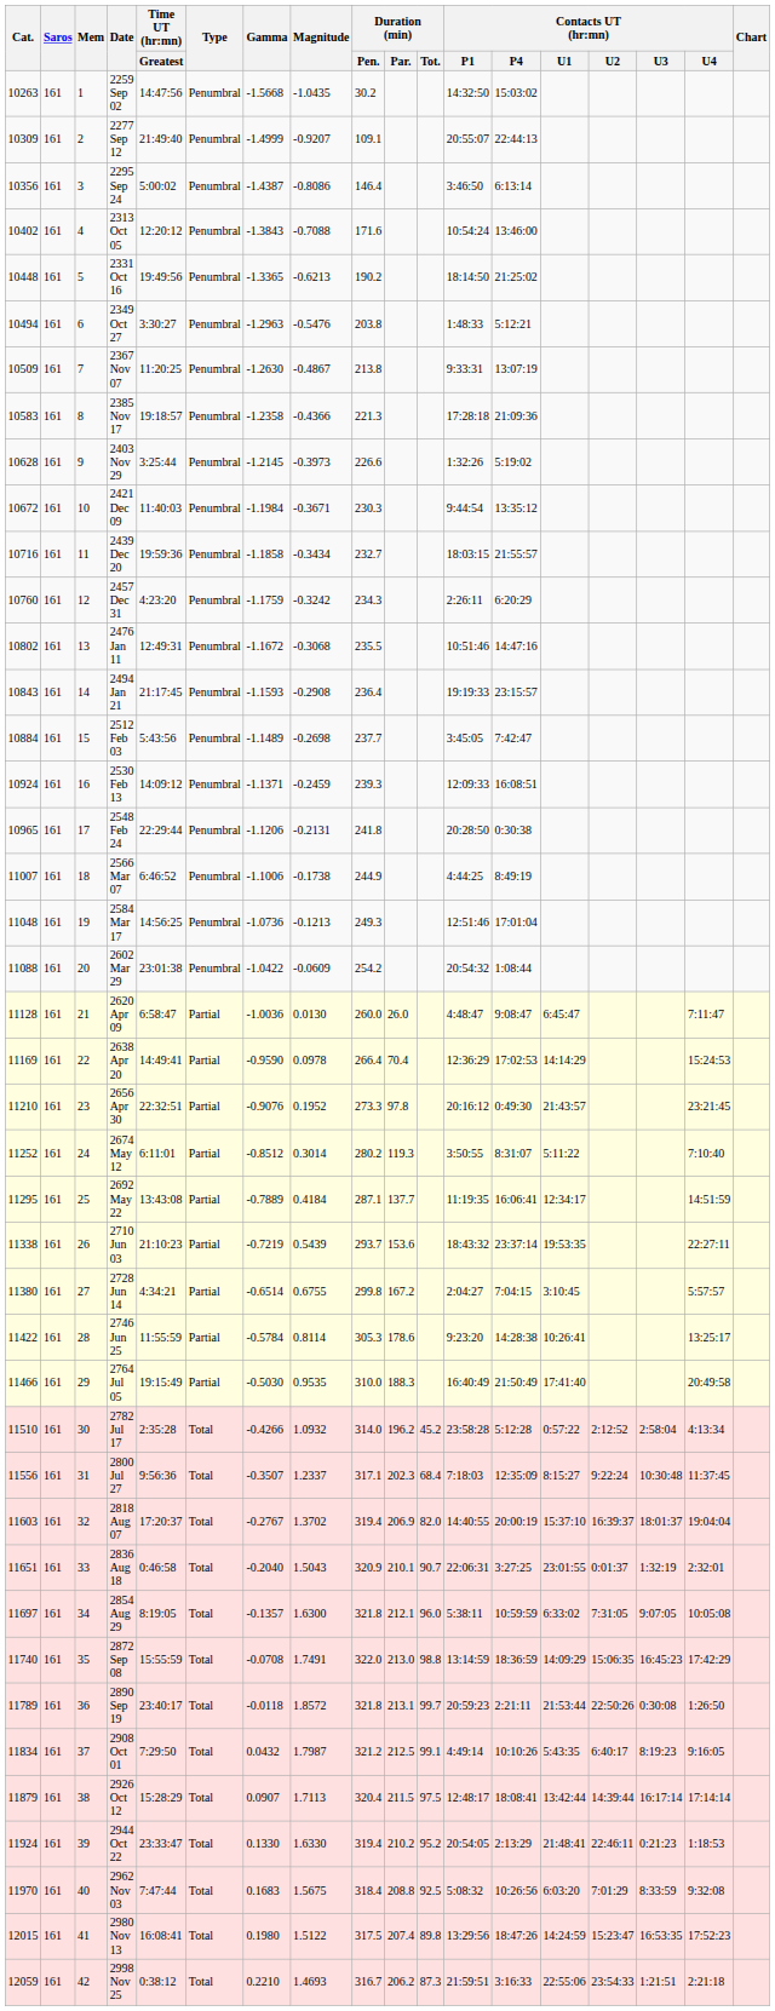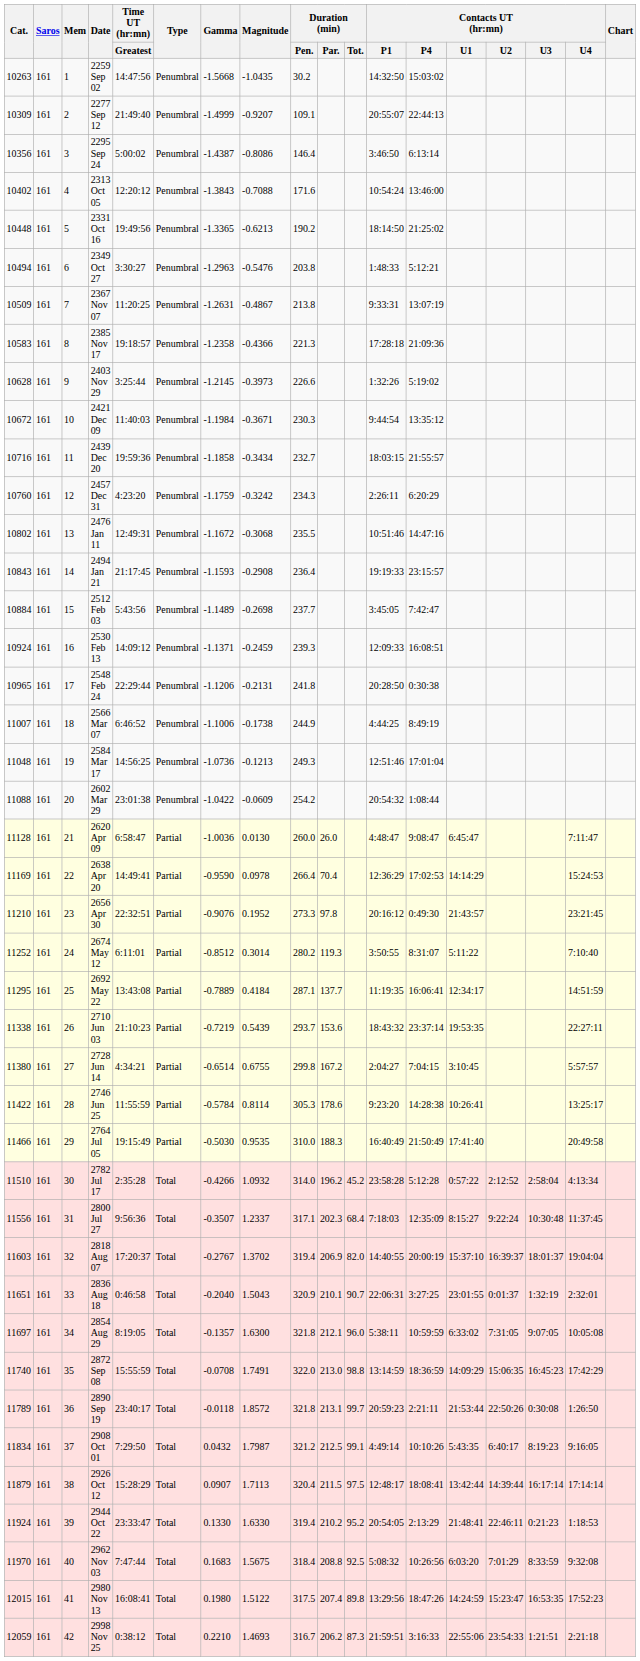 <table class=wikitable>
 <tr>
 <th rowspan=2>Cat.</th>
 <th rowspan=2><a href='#'>Saros</a></th>
 <th rowspan=2>Mem</th>
 <th rowspan=2>Date</th>
 <th>Time UT<br>(hr:mn)</th>
 <th rowspan=2>Type</th>
 <th rowspan=2>Gamma</th>
 <th rowspan=2>Magnitude</th>
 <th colspan=3>Duration<br>(min)</th>
 <th colspan=6>Contacts UT<br>(hr:mn)</th>
 <th rowspan=2>Chart</th>
 </tr>
 <tr>
 <th>Greatest</th>
 <th>Pen.</th>
 <th>Par.</th>
 <th>Tot.</th>
 <th>P1</th>
 <th>P4</th>
 <th>U1</th>
 <th>U2</th>
 <th>U3</th>
 <th>U4</th>
 </tr>
 <tr>
 <td>10263</td>
 <td>161</td>
 <td>1</td>
 <td>2259 Sep 02</td>
 <td>14:47:56</td>
 <td>Penumbral</td>
 <td>-1.5668</td>
 <td>-1.0435</td>
 <td>30.2</td>
 <td></td>
 <td></td>
 <td>14:32:50</td>
 <td>15:03:02</td>
 <td></td>
 <td></td>
 <td></td>
 <td></td>
 <td></td>
 </tr>
 <tr>
 <td>10309</td>
 <td>161</td>
 <td>2</td>
 <td>2277 Sep 12</td>
 <td>21:49:40</td>
 <td>Penumbral</td>
 <td>-1.4999</td>
 <td>-0.9207</td>
 <td>109.1</td>
 <td></td>
 <td></td>
 <td>20:55:07</td>
 <td>22:44:13</td>
 <td></td>
 <td></td>
 <td></td>
 <td></td>
 <td></td>
 </tr>
 <tr>
 <td>10356</td>
 <td>161</td>
 <td>3</td>
 <td>2295 Sep 24</td>
 <td>5:00:02</td>
 <td>Penumbral</td>
 <td>-1.4387</td>
 <td>-0.8086</td>
 <td>146.4</td>
 <td></td>
 <td></td>
 <td>3:46:50</td>
 <td>6:13:14</td>
 <td></td>
 <td></td>
 <td></td>
 <td></td>
 <td></td>
 </tr>
 <tr>
 <td>10402</td>
 <td>161</td>
 <td>4</td>
 <td>2313 Oct 05</td>
 <td>12:20:12</td>
 <td>Penumbral</td>
 <td>-1.3843</td>
 <td>-0.7088</td>
 <td>171.6</td>
 <td></td>
 <td></td>
 <td>10:54:24</td>
 <td>13:46:00</td>
 <td></td>
 <td></td>
 <td></td>
 <td></td>
 <td></td>
 </tr>
 <tr>
 <td>10448</td>
 <td>161</td>
 <td>5</td>
 <td>2331 Oct 16</td>
 <td>19:49:56</td>
 <td>Penumbral</td>
 <td>-1.3365</td>
 <td>-0.6213</td>
 <td>190.2</td>
 <td></td>
 <td></td>
 <td>18:14:50</td>
 <td>21:25:02</td>
 <td></td>
 <td></td>
 <td></td>
 <td></td>
 <td></td>
 </tr>
 <tr>
 <td>10494</td>
 <td>161</td>
 <td>6</td>
 <td>2349 Oct 27</td>
 <td>3:30:27</td>
 <td>Penumbral</td>
 <td>-1.2963</td>
 <td>-0.5476</td>
 <td>203.8</td>
 <td></td>
 <td></td>
 <td>1:48:33</td>
 <td>5:12:21</td>
 <td></td>
 <td></td>
 <td></td>
 <td></td>
 <td></td>
 </tr>
 <tr>
 <td>10509</td>
 <td>161</td>
 <td>7</td>
 <td>2367 Nov 07</td>
 <td>11:20:25</td>
 <td>Penumbral</td>
-<td>-1.2630</td>
+<td>-1.2631</td>
 <td>-0.4867</td>
 <td>213.8</td>
 <td></td>
 <td></td>
 <td>9:33:31</td>
 <td>13:07:19</td>
 <td></td>
 <td></td>
 <td></td>
 <td></td>
 <td></td>
 </tr>
 <tr>
 <td>10583</td>
 <td>161</td>
 <td>8</td>
 <td>2385 Nov 17</td>
 <td>19:18:57</td>
 <td>Penumbral</td>
 <td>-1.2358</td>
 <td>-0.4366</td>
 <td>221.3</td>
 <td></td>
 <td></td>
 <td>17:28:18</td>
 <td>21:09:36</td>
 <td></td>
 <td></td>
 <td></td>
 <td></td>
 <td></td>
 </tr>
 <tr>
 <td>10628</td>
 <td>161</td>
 <td>9</td>
 <td>2403 Nov 29</td>
 <td>3:25:44</td>
 <td>Penumbral</td>
 <td>-1.2145</td>
 <td>-0.3973</td>
 <td>226.6</td>
 <td></td>
 <td></td>
 <td>1:32:26</td>
 <td>5:19:02</td>
 <td></td>
 <td></td>
 <td></td>
 <td></td>
 <td></td>
 </tr>
 <tr>
 <td>10672</td>
 <td>161</td>
 <td>10</td>
 <td>2421 Dec 09</td>
 <td>11:40:03</td>
 <td>Penumbral</td>
 <td>-1.1984</td>
 <td>-0.3671</td>
 <td>230.3</td>
 <td></td>
 <td></td>
 <td>9:44:54</td>
 <td>13:35:12</td>
 <td></td>
 <td></td>
 <td></td>
 <td></td>
 <td></td>
 </tr>
 <tr>
 <td>10716</td>
 <td>161</td>
 <td>11</td>
 <td>2439 Dec 20</td>
 <td>19:59:36</td>
 <td>Penumbral</td>
 <td>-1.1858</td>
 <td>-0.3434</td>
 <td>232.7</td>
 <td></td>
 <td></td>
 <td>18:03:15</td>
 <td>21:55:57</td>
 <td></td>
 <td></td>
 <td></td>
 <td></td>
 <td></td>
 </tr>
 <tr>
 <td>10760</td>
 <td>161</td>
 <td>12</td>
 <td>2457 Dec 31</td>
 <td>4:23:20</td>
 <td>Penumbral</td>
 <td>-1.1759</td>
 <td>-0.3242</td>
 <td>234.3</td>
 <td></td>
 <td></td>
 <td>2:26:11</td>
 <td>6:20:29</td>
 <td></td>
 <td></td>
 <td></td>
 <td></td>
 <td></td>
 </tr>
 <tr>
 <td>10802</td>
 <td>161</td>
 <td>13</td>
 <td>2476 Jan 11</td>
 <td>12:49:31</td>
 <td>Penumbral</td>
 <td>-1.1672</td>
 <td>-0.3068</td>
 <td>235.5</td>
 <td></td>
 <td></td>
 <td>10:51:46</td>
 <td>14:47:16</td>
 <td></td>
 <td></td>
 <td></td>
 <td></td>
 <td></td>
 </tr>
 <tr>
 <td>10843</td>
 <td>161</td>
 <td>14</td>
 <td>2494 Jan 21</td>
 <td>21:17:45</td>
 <td>Penumbral</td>
 <td>-1.1593</td>
 <td>-0.2908</td>
 <td>236.4</td>
 <td></td>
 <td></td>
 <td>19:19:33</td>
 <td>23:15:57</td>
 <td></td>
 <td></td>
 <td></td>
 <td></td>
 <td></td>
 </tr>
 <tr>
 <td>10884</td>
 <td>161</td>
 <td>15</td>
 <td>2512 Feb 03</td>
 <td>5:43:56</td>
 <td>Penumbral</td>
 <td>-1.1489</td>
 <td>-0.2698</td>
 <td>237.7</td>
 <td></td>
 <td></td>
 <td>3:45:05</td>
 <td>7:42:47</td>
 <td></td>
 <td></td>
 <td></td>
 <td></td>
 <td></td>
 </tr>
 <tr>
 <td>10924</td>
 <td>161</td>
 <td>16</td>
 <td>2530 Feb 13</td>
 <td>14:09:12</td>
 <td>Penumbral</td>
 <td>-1.1371</td>
 <td>-0.2459</td>
 <td>239.3</td>
 <td></td>
 <td></td>
 <td>12:09:33</td>
 <td>16:08:51</td>
 <td></td>
 <td></td>
 <td></td>
 <td></td>
 <td></td>
 </tr>
 <tr>
 <td>10965</td>
 <td>161</td>
 <td>17</td>
 <td>2548 Feb 24</td>
 <td>22:29:44</td>
 <td>Penumbral</td>
 <td>-1.1206</td>
 <td>-0.2131</td>
 <td>241.8</td>
 <td></td>
 <td></td>
 <td>20:28:50</td>
 <td>0:30:38</td>
 <td></td>
 <td></td>
 <td></td>
 <td></td>
 <td></td>
 </tr>
 <tr>
 <td>11007</td>
 <td>161</td>
 <td>18</td>
 <td>2566 Mar 07</td>
 <td>6:46:52</td>
 <td>Penumbral</td>
 <td>-1.1006</td>
 <td>-0.1738</td>
 <td>244.9</td>
 <td></td>
 <td></td>
 <td>4:44:25</td>
 <td>8:49:19</td>
 <td></td>
 <td></td>
 <td></td>
 <td></td>
 <td></td>
 </tr>
 <tr>
 <td>11048</td>
 <td>161</td>
 <td>19</td>
 <td>2584 Mar 17</td>
 <td>14:56:25</td>
 <td>Penumbral</td>
 <td>-1.0736</td>
 <td>-0.1213</td>
 <td>249.3</td>
 <td></td>
 <td></td>
 <td>12:51:46</td>
 <td>17:01:04</td>
 <td></td>
 <td></td>
 <td></td>
 <td></td>
 <td></td>
 </tr>
 <tr>
 <td>11088</td>
 <td>161</td>
 <td>20</td>
 <td>2602 Mar 29</td>
 <td>23:01:38</td>
 <td>Penumbral</td>
 <td>-1.0422</td>
 <td>-0.0609</td>
 <td>254.2</td>
 <td></td>
 <td></td>
 <td>20:54:32</td>
 <td>1:08:44</td>
 <td></td>
 <td></td>
 <td></td>
 <td></td>
 <td></td>
 </tr>
 <tr bgcolor=#ffffe0>
 <td>11128</td>
 <td>161</td>
 <td>21</td>
 <td>2620 Apr 09</td>
 <td>6:58:47</td>
 <td>Partial</td>
 <td>-1.0036</td>
 <td>0.0130</td>
 <td>260.0</td>
 <td>26.0</td>
 <td></td>
 <td>4:48:47</td>
 <td>9:08:47</td>
 <td>6:45:47</td>
 <td></td>
 <td></td>
 <td>7:11:47</td>
 <td></td>
 </tr>
 <tr bgcolor=#ffffe0>
 <td>11169</td>
 <td>161</td>
 <td>22</td>
 <td>2638 Apr 20</td>
 <td>14:49:41</td>
 <td>Partial</td>
 <td>-0.9590</td>
 <td>0.0978</td>
 <td>266.4</td>
 <td>70.4</td>
 <td></td>
 <td>12:36:29</td>
 <td>17:02:53</td>
 <td>14:14:29</td>
 <td></td>
 <td></td>
 <td>15:24:53</td>
 <td></td>
 </tr>
 <tr bgcolor=#ffffe0>
 <td>11210</td>
 <td>161</td>
 <td>23</td>
 <td>2656 Apr 30</td>
 <td>22:32:51</td>
 <td>Partial</td>
 <td>-0.9076</td>
 <td>0.1952</td>
 <td>273.3</td>
 <td>97.8</td>
 <td></td>
 <td>20:16:12</td>
 <td>0:49:30</td>
 <td>21:43:57</td>
 <td></td>
 <td></td>
 <td>23:21:45</td>
 <td></td>
 </tr>
 <tr bgcolor=#ffffe0>
 <td>11252</td>
 <td>161</td>
 <td>24</td>
 <td>2674 May 12</td>
 <td>6:11:01</td>
 <td>Partial</td>
 <td>-0.8512</td>
 <td>0.3014</td>
 <td>280.2</td>
 <td>119.3</td>
 <td></td>
 <td>3:50:55</td>
 <td>8:31:07</td>
 <td>5:11:22</td>
 <td></td>
 <td></td>
 <td>7:10:40</td>
 <td></td>
 </tr>
 <tr bgcolor=#ffffe0>
 <td>11295</td>
 <td>161</td>
 <td>25</td>
 <td>2692 May 22</td>
 <td>13:43:08</td>
 <td>Partial</td>
 <td>-0.7889</td>
 <td>0.4184</td>
 <td>287.1</td>
 <td>137.7</td>
 <td></td>
 <td>11:19:35</td>
 <td>16:06:41</td>
 <td>12:34:17</td>
 <td></td>
 <td></td>
 <td>14:51:59</td>
 <td></td>
 </tr>
 <tr bgcolor=#ffffe0>
 <td>11338</td>
 <td>161</td>
 <td>26</td>
 <td>2710 Jun 03</td>
 <td>21:10:23</td>
 <td>Partial</td>
 <td>-0.7219</td>
 <td>0.5439</td>
 <td>293.7</td>
 <td>153.6</td>
 <td></td>
 <td>18:43:32</td>
 <td>23:37:14</td>
 <td>19:53:35</td>
 <td></td>
 <td></td>
 <td>22:27:11</td>
 <td></td>
 </tr>
 <tr bgcolor=#ffffe0>
 <td>11380</td>
 <td>161</td>
 <td>27</td>
 <td>2728 Jun 14</td>
 <td>4:34:21</td>
 <td>Partial</td>
 <td>-0.6514</td>
 <td>0.6755</td>
 <td>299.8</td>
 <td>167.2</td>
 <td></td>
 <td>2:04:27</td>
 <td>7:04:15</td>
 <td>3:10:45</td>
 <td></td>
 <td></td>
 <td>5:57:57</td>
 <td></td>
 </tr>
 <tr bgcolor=#ffffe0>
 <td>11422</td>
 <td>161</td>
 <td>28</td>
 <td>2746 Jun 25</td>
 <td>11:55:59</td>
 <td>Partial</td>
 <td>-0.5784</td>
 <td>0.8114</td>
 <td>305.3</td>
 <td>178.6</td>
 <td></td>
 <td>9:23:20</td>
 <td>14:28:38</td>
 <td>10:26:41</td>
 <td></td>
 <td></td>
 <td>13:25:17</td>
 <td></td>
 </tr>
 <tr bgcolor=#ffffe0>
 <td>11466</td>
 <td>161</td>
 <td>29</td>
 <td>2764 Jul 05</td>
 <td>19:15:49</td>
 <td>Partial</td>
 <td>-0.5030</td>
 <td>0.9535</td>
 <td>310.0</td>
 <td>188.3</td>
 <td></td>
 <td>16:40:49</td>
 <td>21:50:49</td>
 <td>17:41:40</td>
 <td></td>
 <td></td>
 <td>20:49:58</td>
 <td></td>
 </tr>
 <tr bgcolor=#ffe0e0>
 <td>11510</td>
 <td>161</td>
 <td>30</td>
 <td>2782 Jul 17</td>
 <td>2:35:28</td>
 <td>Total</td>
 <td>-0.4266</td>
 <td>1.0932</td>
 <td>314.0</td>
 <td>196.2</td>
 <td>45.2</td>
 <td>23:58:28</td>
 <td>5:12:28</td>
 <td>0:57:22</td>
 <td>2:12:52</td>
 <td>2:58:04</td>
 <td>4:13:34</td>
 <td></td>
 </tr>
 <tr bgcolor=#ffe0e0>
 <td>11556</td>
 <td>161</td>
 <td>31</td>
 <td>2800 Jul 27</td>
 <td>9:56:36</td>
 <td>Total</td>
 <td>-0.3507</td>
 <td>1.2337</td>
 <td>317.1</td>
 <td>202.3</td>
 <td>68.4</td>
 <td>7:18:03</td>
 <td>12:35:09</td>
 <td>8:15:27</td>
 <td>9:22:24</td>
 <td>10:30:48</td>
 <td>11:37:45</td>
 <td></td>
 </tr>
 <tr bgcolor=#ffe0e0>
 <td>11603</td>
 <td>161</td>
 <td>32</td>
 <td>2818 Aug 07</td>
 <td>17:20:37</td>
 <td>Total</td>
 <td>-0.2767</td>
 <td>1.3702</td>
 <td>319.4</td>
 <td>206.9</td>
 <td>82.0</td>
 <td>14:40:55</td>
 <td>20:00:19</td>
 <td>15:37:10</td>
 <td>16:39:37</td>
 <td>18:01:37</td>
 <td>19:04:04</td>
 <td></td>
 </tr>
 <tr bgcolor=#ffe0e0>
 <td>11651</td>
 <td>161</td>
 <td>33</td>
 <td>2836 Aug 18</td>
 <td>0:46:58</td>
 <td>Total</td>
 <td>-0.2040</td>
 <td>1.5043</td>
 <td>320.9</td>
 <td>210.1</td>
 <td>90.7</td>
 <td>22:06:31</td>
 <td>3:27:25</td>
 <td>23:01:55</td>
 <td>0:01:37</td>
 <td>1:32:19</td>
 <td>2:32:01</td>
 <td></td>
 </tr>
 <tr bgcolor=#ffe0e0>
 <td>11697</td>
 <td>161</td>
 <td>34</td>
 <td>2854 Aug 29</td>
 <td>8:19:05</td>
 <td>Total</td>
 <td>-0.1357</td>
 <td>1.6300</td>
 <td>321.8</td>
 <td>212.1</td>
 <td>96.0</td>
 <td>5:38:11</td>
 <td>10:59:59</td>
 <td>6:33:02</td>
 <td>7:31:05</td>
 <td>9:07:05</td>
 <td>10:05:08</td>
 <td></td>
 </tr>
 <tr bgcolor=#ffe0e0>
 <td>11740</td>
 <td>161</td>
 <td>35</td>
 <td>2872 Sep 08</td>
 <td>15:55:59</td>
 <td>Total</td>
 <td>-0.0708</td>
 <td>1.7491</td>
 <td>322.0</td>
 <td>213.0</td>
 <td>98.8</td>
 <td>13:14:59</td>
 <td>18:36:59</td>
 <td>14:09:29</td>
 <td>15:06:35</td>
 <td>16:45:23</td>
 <td>17:42:29</td>
 <td></td>
 </tr>
 <tr bgcolor=#ffe0e0>
 <td>11789</td>
 <td>161</td>
 <td>36</td>
 <td>2890 Sep 19</td>
 <td>23:40:17</td>
 <td>Total</td>
 <td>-0.0118</td>
 <td>1.8572</td>
 <td>321.8</td>
 <td>213.1</td>
 <td>99.7</td>
 <td>20:59:23</td>
 <td>2:21:11</td>
 <td>21:53:44</td>
 <td>22:50:26</td>
 <td>0:30:08</td>
 <td>1:26:50</td>
 <td></td>
 </tr>
 <tr bgcolor=#ffe0e0>
 <td>11834</td>
 <td>161</td>
 <td>37</td>
 <td>2908 Oct 01</td>
 <td>7:29:50</td>
 <td>Total</td>
 <td>0.0432</td>
 <td>1.7987</td>
 <td>321.2</td>
 <td>212.5</td>
 <td>99.1</td>
 <td>4:49:14</td>
 <td>10:10:26</td>
 <td>5:43:35</td>
 <td>6:40:17</td>
 <td>8:19:23</td>
 <td>9:16:05</td>
 <td></td>
 </tr>
 <tr bgcolor=#ffe0e0>
 <td>11879</td>
 <td>161</td>
 <td>38</td>
 <td>2926 Oct 12</td>
 <td>15:28:29</td>
 <td>Total</td>
 <td>0.0907</td>
 <td>1.7113</td>
 <td>320.4</td>
 <td>211.5</td>
 <td>97.5</td>
 <td>12:48:17</td>
 <td>18:08:41</td>
 <td>13:42:44</td>
 <td>14:39:44</td>
 <td>16:17:14</td>
 <td>17:14:14</td>
 <td></td>
 </tr>
 <tr bgcolor=#ffe0e0>
 <td>11924</td>
 <td>161</td>
 <td>39</td>
 <td>2944 Oct 22</td>
 <td>23:33:47</td>
 <td>Total</td>
 <td>0.1330</td>
 <td>1.6330</td>
 <td>319.4</td>
 <td>210.2</td>
 <td>95.2</td>
 <td>20:54:05</td>
 <td>2:13:29</td>
 <td>21:48:41</td>
 <td>22:46:11</td>
 <td>0:21:23</td>
 <td>1:18:53</td>
 <td></td>
 </tr>
 <tr bgcolor=#ffe0e0>
 <td>11970</td>
 <td>161</td>
 <td>40</td>
 <td>2962 Nov 03</td>
 <td>7:47:44</td>
 <td>Total</td>
 <td>0.1683</td>
 <td>1.5675</td>
 <td>318.4</td>
 <td>208.8</td>
 <td>92.5</td>
 <td>5:08:32</td>
 <td>10:26:56</td>
 <td>6:03:20</td>
 <td>7:01:29</td>
 <td>8:33:59</td>
 <td>9:32:08</td>
 <td></td>
 </tr>
 <tr bgcolor=#ffe0e0>
 <td>12015</td>
 <td>161</td>
 <td>41</td>
 <td>2980 Nov 13</td>
 <td>16:08:41</td>
 <td>Total</td>
 <td>0.1980</td>
 <td>1.5122</td>
 <td>317.5</td>
 <td>207.4</td>
 <td>89.8</td>
 <td>13:29:56</td>
 <td>18:47:26</td>
 <td>14:24:59</td>
 <td>15:23:47</td>
 <td>16:53:35</td>
 <td>17:52:23</td>
 <td></td>
 </tr>
 <tr bgcolor=#ffe0e0>
 <td>12059</td>
 <td>161</td>
 <td>42</td>
 <td>2998 Nov 25</td>
 <td>0:38:12</td>
 <td>Total</td>
 <td>0.2210</td>
 <td>1.4693</td>
 <td>316.7</td>
 <td>206.2</td>
 <td>87.3</td>
 <td>21:59:51</td>
 <td>3:16:33</td>
 <td>22:55:06</td>
 <td>23:54:33</td>
 <td>1:21:51</td>
 <td>2:21:18</td>
 <td></td>
 </tr>
 </table>
